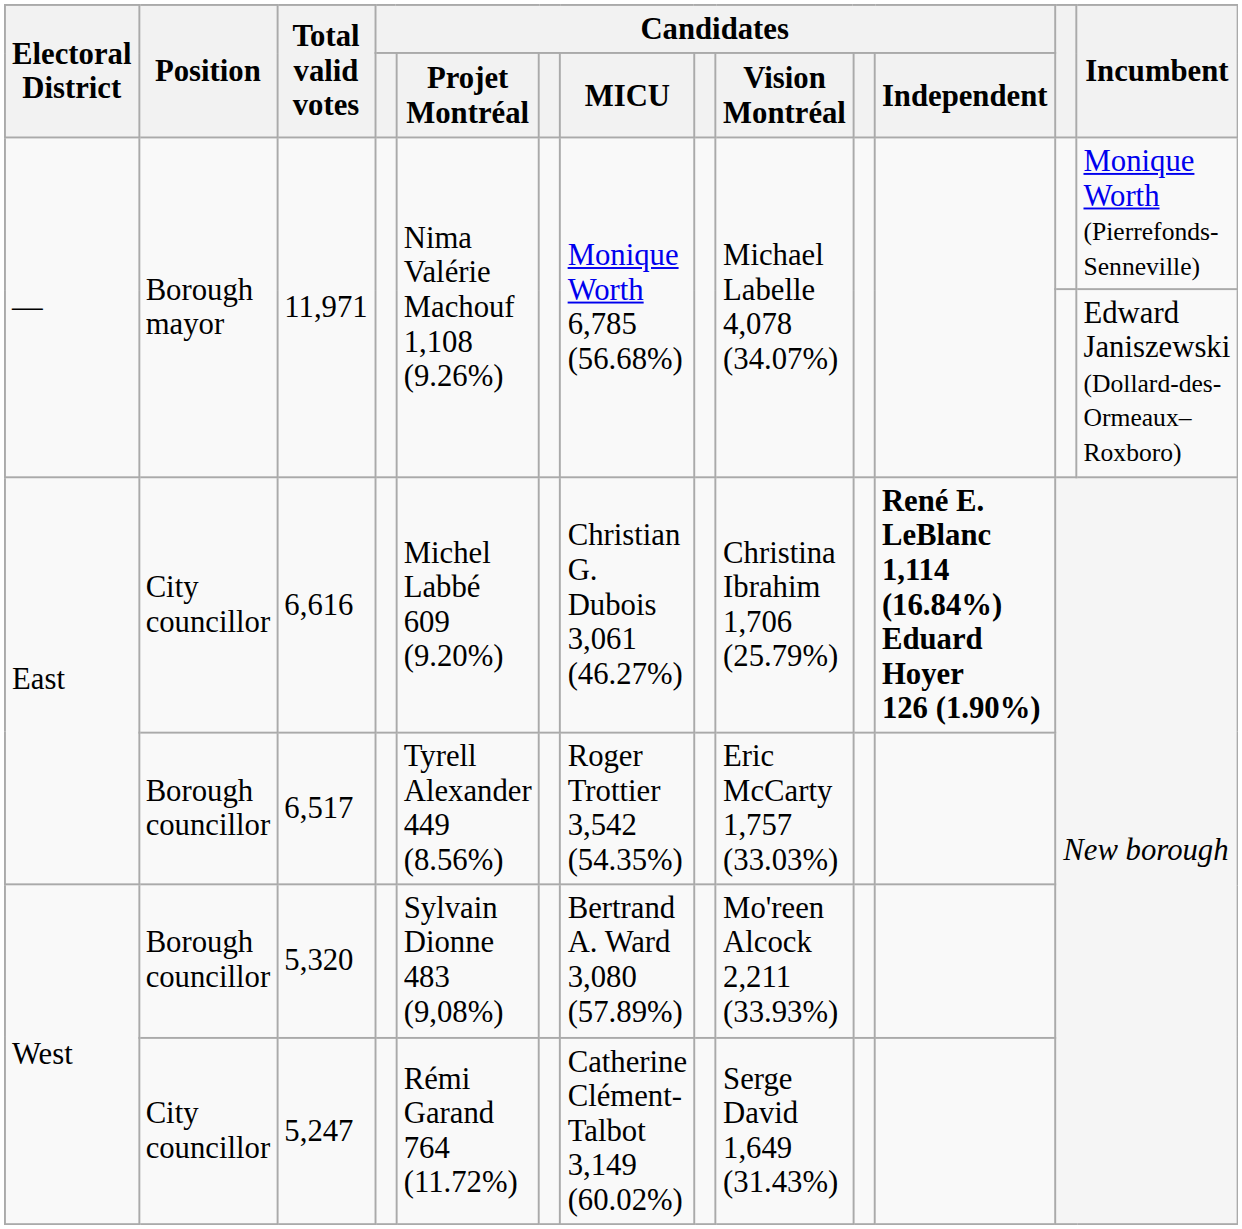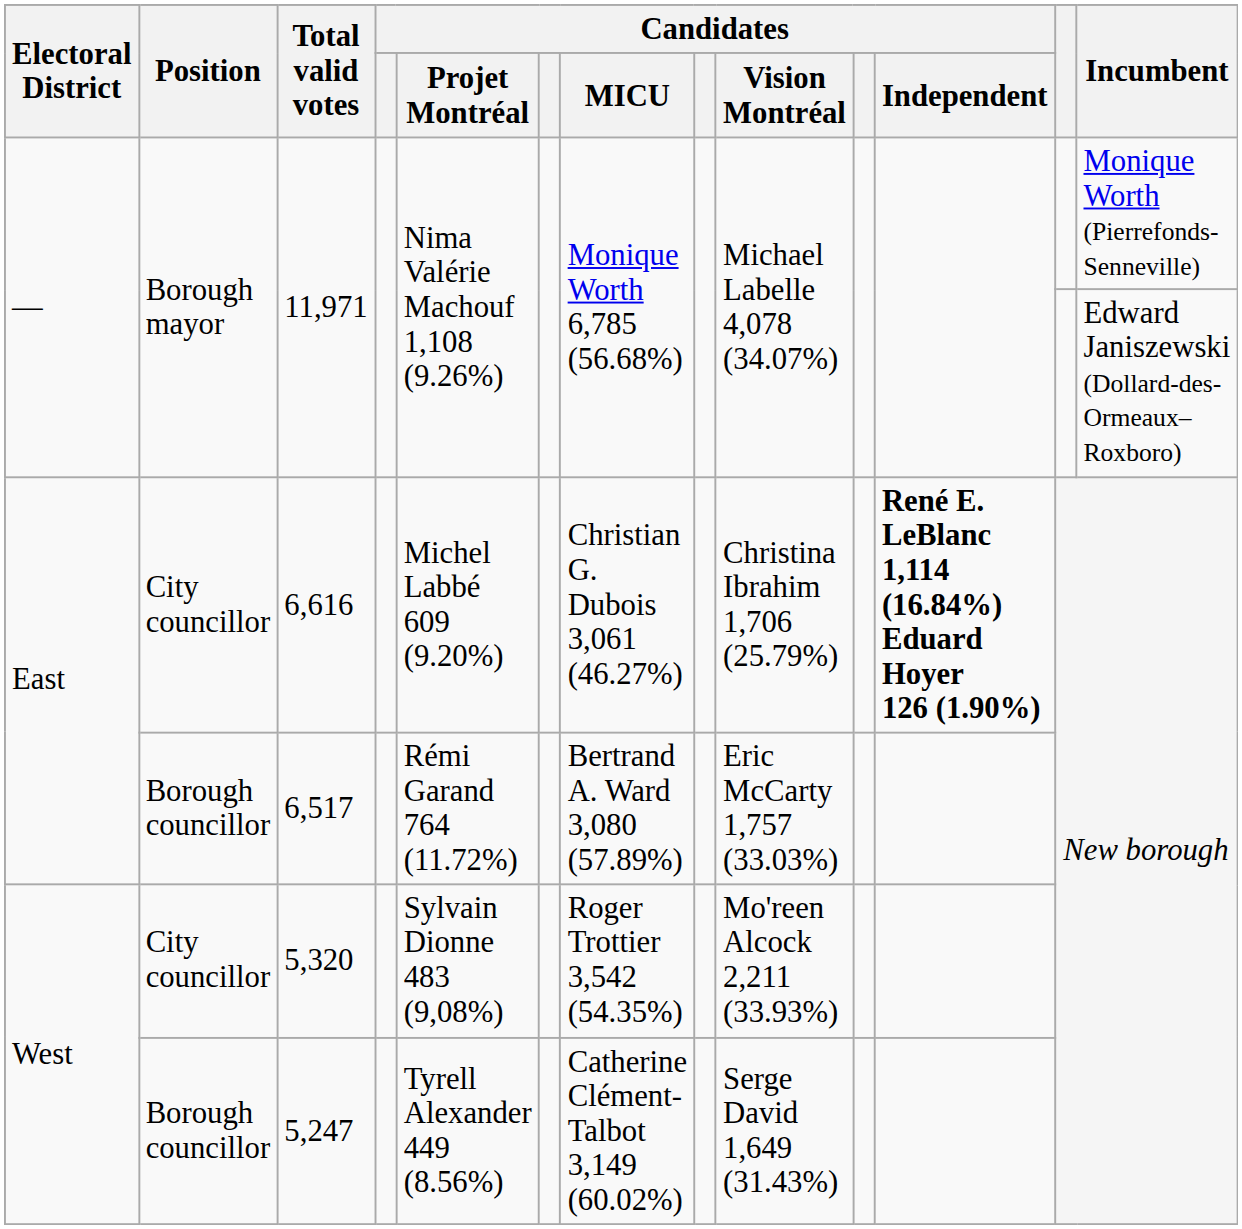 <table class="wikitable" width="100%">
 <tr>
 <th width=10% rowspan=2>Electoral District</th>
 <th width=8% rowspan=2>Position</th>
 <th width=6% rowspan=2>Total valid votes</th>
 <th colspan=8>Candidates</th>
 <th width=1% rowspan=2> </th>
 <th width=10% rowspan=2>Incumbent</th>
 </tr>
 <tr>
 <th width=1% > </th>
 <th width=12% ><span>Projet Montréal</span></th>
 <th width=1% > </th>
 <th width=12% >MICU</th>
 <th width=1% > </th>
 <th width=12% >Vision Montréal</th>
 <th width=1% > </th>
 <th width=12% >Independent</th>
 </tr>
 <tr>
 <td rowspan=2>—</td>
 <td rowspan=2>Borough mayor</td>
 <td rowspan=2>11,971</td>
 <td rowspan=2></td>
 <td rowspan=2>Nima Valérie Machouf<br>1,108 (9.26%)</td>
 <td rowspan=2 > </td>
 <td rowspan=2><a href='#'>Monique Worth</a><br>6,785 (56.68%)</td>
 <td rowspan=2></td>
 <td rowspan=2>Michael Labelle<br>4,078 (34.07%)</td>
 <td rowspan=2></td>
 <td rowspan=2></td>
 <td> </td>
 <td><a href='#'>Monique Worth</a><br><small>(Pierrefonds-Senneville)</small></td>
 </tr>
 <tr>
 <td> </td>
 <td>Edward Janiszewski<br><small>(Dollard-des-Ormeaux–Roxboro)</small></td>
 </tr>
 <tr>
 <td rowspan=2>East</td>
 <td>City councillor</td>
 <td>6,616</td>
 <td></td>
 <td>Michel Labbé<br>609 (9.20%)</td>
 <td> </td>
 <td>Christian G. Dubois<br>3,061 (46.27%)</td>
 <td></td>
 <td>Christina Ibrahim<br>1,706 (25.79%)</td>
 <td></td>
 <td><strong>René E. LeBlanc<br>1,114 (16.84%)<br>Eduard Hoyer<br>126 (1.90%)</strong></td>
 <td colspan="2" rowspan="4" style="background:whitesmoke; text-align:center;"><em>New borough</em></td>
 </tr>
 <tr>
 <td>Borough councillor</td>
 <td>6,517</td>
 <td></td>
-<td>Tyrell Alexander<br>449 (8.56%)</td>
+<td>Rémi Garand<br>764 (11.72%)</td>
 <td> </td>
-<td>Roger Trottier<br>3,542 (54.35%)</td>
+<td>Bertrand A. Ward<br>3,080 (57.89%)</td>
 <td></td>
 <td>Eric McCarty<br>1,757 (33.03%)</td>
 <td></td>
 <td></td>
 </tr>
 <tr>
 <td rowspan=2>West</td>
-<td>Borough councillor</td>
+<td>City councillor</td>
 <td>5,320</td>
 <td></td>
 <td>Sylvain Dionne<br>483 (9,08%)</td>
 <td> </td>
-<td>Bertrand A. Ward<br>3,080 (57.89%)</td>
+<td>Roger Trottier<br>3,542 (54.35%)</td>
 <td></td>
 <td>Mo'reen Alcock<br>2,211 (33.93%)</td>
 <td></td>
 <td></td>
 </tr>
 <tr>
-<td>City councillor</td>
+<td>Borough councillor</td>
 <td>5,247</td>
 <td></td>
-<td>Rémi Garand<br>764 (11.72%)</td>
+<td>Tyrell Alexander<br>449 (8.56%)</td>
 <td> </td>
 <td>Catherine Clément-Talbot<br>3,149 (60.02%)</td>
 <td></td>
 <td>Serge David<br>1,649 (31.43%)</td>
 <td></td>
 <td></td>
 </tr>
 </table>
